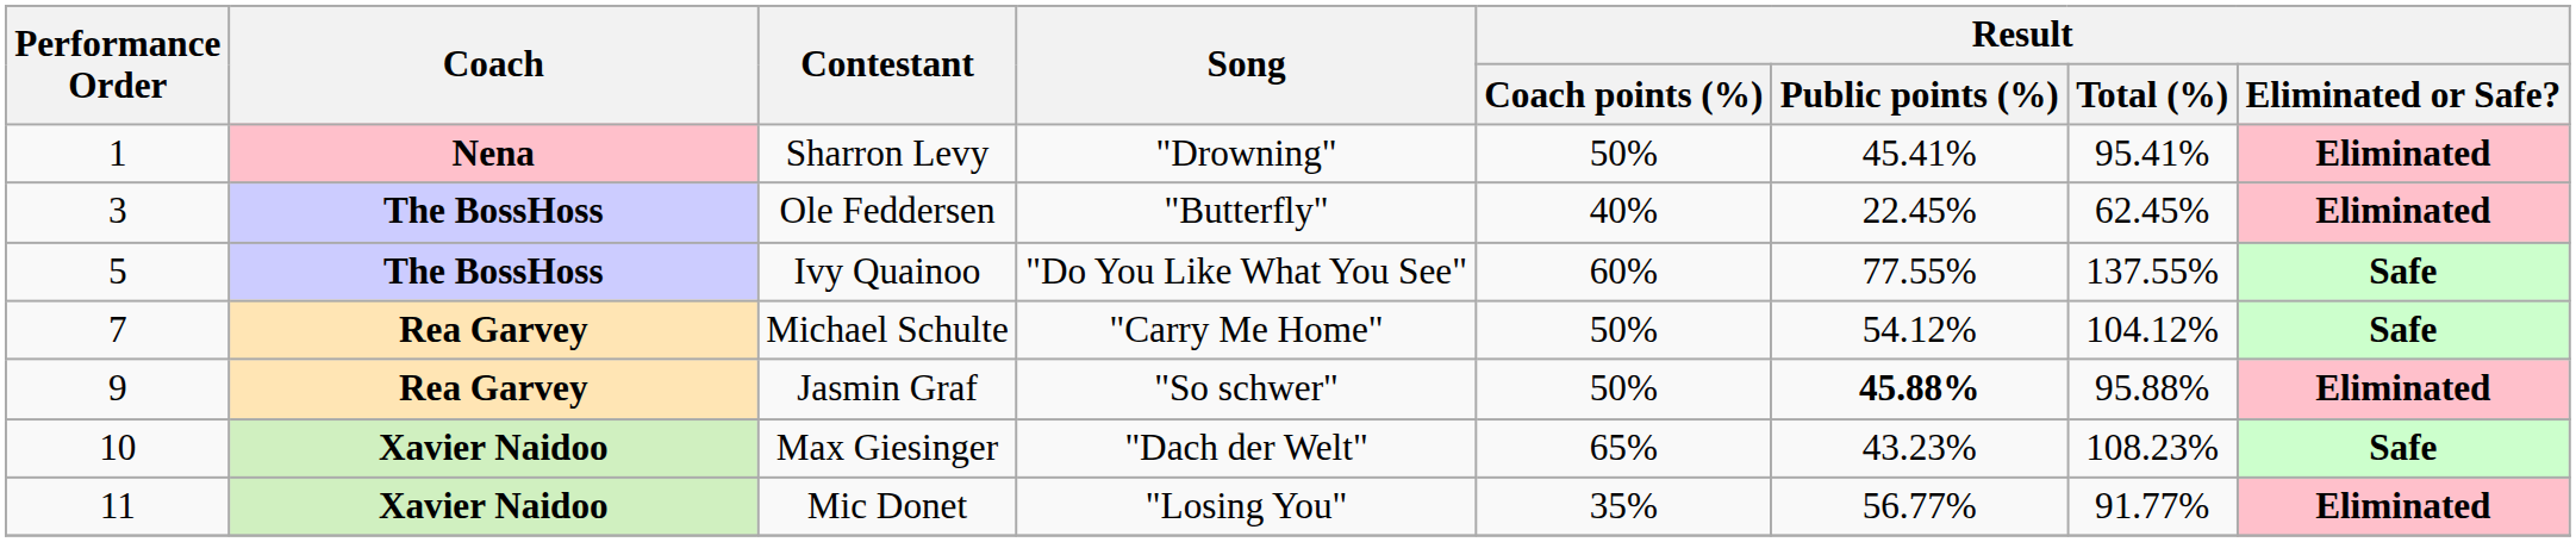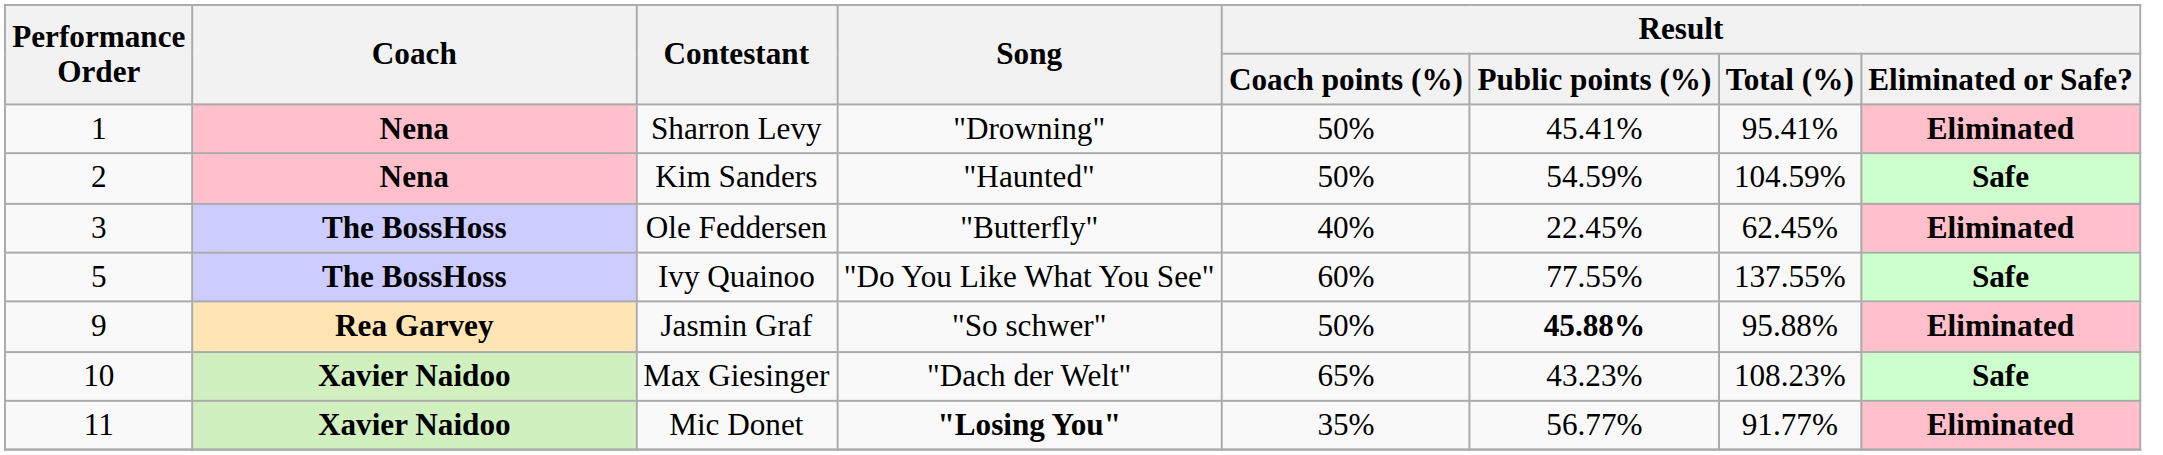 <table class="wikitable sortable" style="text-align: center; width: auto;">
 <tr>
 <th rowspan=2>Performance <br>Order</th>
 <th rowspan=2>Coach</th>
 <th rowspan=2>Contestant</th>
 <th rowspan=2>Song</th>
 <th colspan=4>Result</th>
 </tr>
 <tr>
 <th>Coach points (%)</th>
 <th>Public points (%)</th>
 <th>Total (%)</th>
 <th>Eliminated or Safe?</th>
 </tr>
 <tr>
 <td>1</td>
 <th style="background-color:pink" width="220px">Nena</th>
 <td>Sharron Levy</td>
 <td>"Drowning"</td>
 <td>50%</td>
 <td>45.41%</td>
 <td>95.41%</td>
 <th style="background:pink">Eliminated</th>
 </tr>
 <tr>
+<td>2</td>
+<th style="background-color:pink" width="220px">Nena</th>
+<td>Kim Sanders</td>
+<td>"Haunted"</td>
+<td>50%</td>
+<td>54.59%</td>
+<td>104.59%</td>
+<th style="background:#cfc">Safe</th>
+</tr>
+<tr>
 <td>3</td>
 <th style="background-color:#ccf" width="220px">The BossHoss</th>
 <td>Ole Feddersen</td>
 <td>"Butterfly"</td>
 <td>40%</td>
 <td>22.45%</td>
 <td>62.45%</td>
 <th style="background:pink">Eliminated</th>
 </tr>
 <tr>
 <td>5</td>
 <th style="background-color:#ccf" width="220px">The BossHoss</th>
 <td>Ivy Quainoo</td>
 <td>"Do You Like What You See"</td>
 <td>60%</td>
 <td>77.55%</td>
 <td>137.55%</td>
-<th style="background:#cfc">Safe</th>
-</tr>
-<tr>
-<td>7</td>
-<th style="background-color:#ffe5b4" width="220px">Rea Garvey</th>
-<td>Michael Schulte</td>
-<td>"Carry Me Home"</td>
-<td>50%</td>
-<td>54.12%</td>
-<td>104.12%</td>
 <th style="background:#cfc">Safe</th>
 </tr>
 <tr>
 <td>9</td>
 <th style="background-color:#ffe5b4" width="220px">Rea Garvey</th>
 <td>Jasmin Graf</td>
 <td>"So schwer"</td>
 <td>50%</td>
 <td><strong>45.88%</strong></td>
 <td>95.88%</td>
 <th style="background:pink">Eliminated</th>
 </tr>
 <tr>
 <td>10</td>
 <th style="background-color:#d0f0c0" width="220px">Xavier Naidoo</th>
 <td>Max Giesinger</td>
 <td>"Dach der Welt"</td>
 <td>65%</td>
 <td>43.23%</td>
 <td>108.23%</td>
 <th style="background:#cfc">Safe</th>
 </tr>
 <tr>
 <td>11</td>
 <th style="background-color:#d0f0c0" width="220px">Xavier Naidoo</th>
 <td>Mic Donet</td>
-<td>"Losing You"</td>
+<td><strong>"Losing You"</strong></td>
 <td>35%</td>
 <td>56.77%</td>
 <td>91.77%</td>
 <th style="background:pink">Eliminated</th>
 </tr>
 <tr>
 </tr>
 </table>
